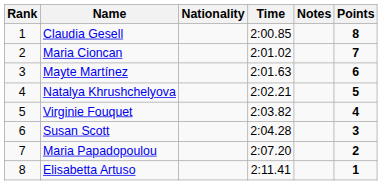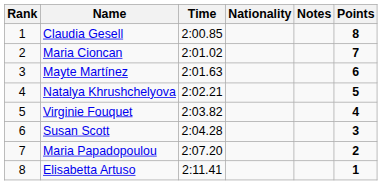 <table class="wikitable sortable" style="text-align:center">
 <tr>
 <th>Rank</th>
 <th>Name</th>
+<th>Time</th>
 <th>Nationality</th>
-<th>Time</th>
 <th>Notes</th>
 <th>Points</th>
 </tr>
 <tr>
 <td>1</td>
 <td align=left><a href='#'>Claudia Gesell</a></td>
+<td>2:00.85</td>
 <td align=left></td>
-<td>2:00.85</td>
 <td></td>
 <td><strong>8</strong></td>
 </tr>
 <tr>
 <td>2</td>
 <td align=left><a href='#'>Maria Cioncan</a></td>
+<td>2:01.02</td>
 <td align=left></td>
-<td>2:01.02</td>
 <td></td>
 <td><strong>7</strong></td>
 </tr>
 <tr>
 <td>3</td>
 <td align=left><a href='#'>Mayte Martínez</a></td>
+<td>2:01.63</td>
 <td align=left></td>
-<td>2:01.63</td>
 <td></td>
 <td><strong>6</strong></td>
 </tr>
 <tr>
 <td>4</td>
 <td align=left><a href='#'>Natalya Khrushchelyova</a></td>
+<td>2:02.21</td>
 <td align=left></td>
-<td>2:02.21</td>
 <td></td>
 <td><strong>5</strong></td>
 </tr>
 <tr>
 <td>5</td>
 <td align=left><a href='#'>Virginie Fouquet</a></td>
+<td>2:03.82</td>
 <td align=left></td>
-<td>2:03.82</td>
 <td></td>
 <td><strong>4</strong></td>
 </tr>
 <tr>
 <td>6</td>
 <td align=left><a href='#'>Susan Scott</a></td>
+<td>2:04.28</td>
 <td align=left></td>
-<td>2:04.28</td>
 <td></td>
 <td><strong>3</strong></td>
 </tr>
 <tr>
 <td>7</td>
 <td align=left><a href='#'>Maria Papadopoulou</a></td>
+<td>2:07.20</td>
 <td align=left></td>
-<td>2:07.20</td>
 <td></td>
 <td><strong>2</strong></td>
 </tr>
 <tr>
 <td>8</td>
 <td align=left><a href='#'>Elisabetta Artuso</a></td>
+<td>2:11.41</td>
 <td align=left></td>
-<td>2:11.41</td>
 <td></td>
 <td><strong>1</strong></td>
 </tr>
 </table>
